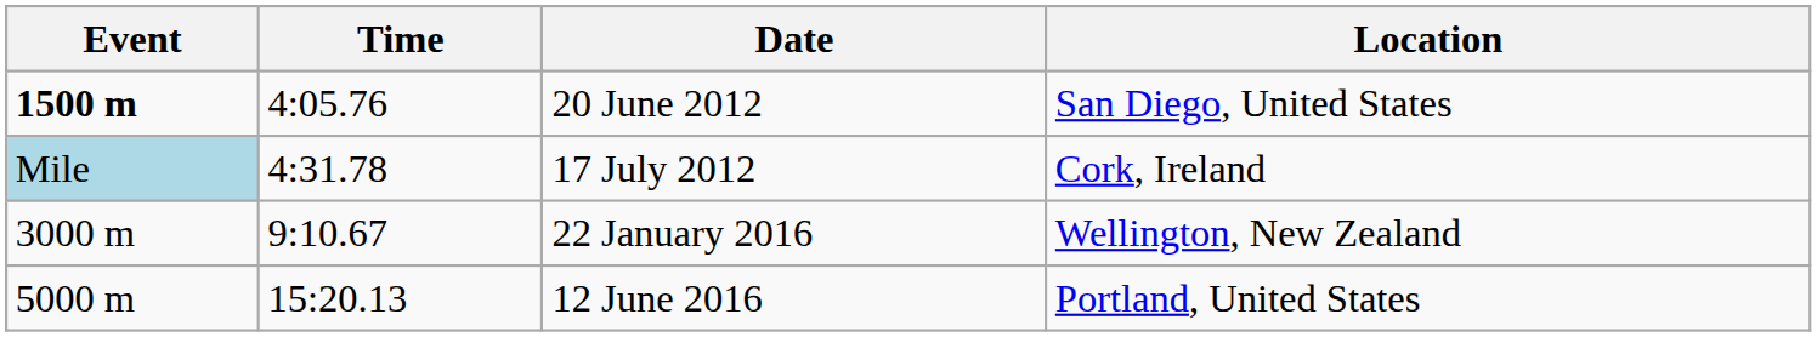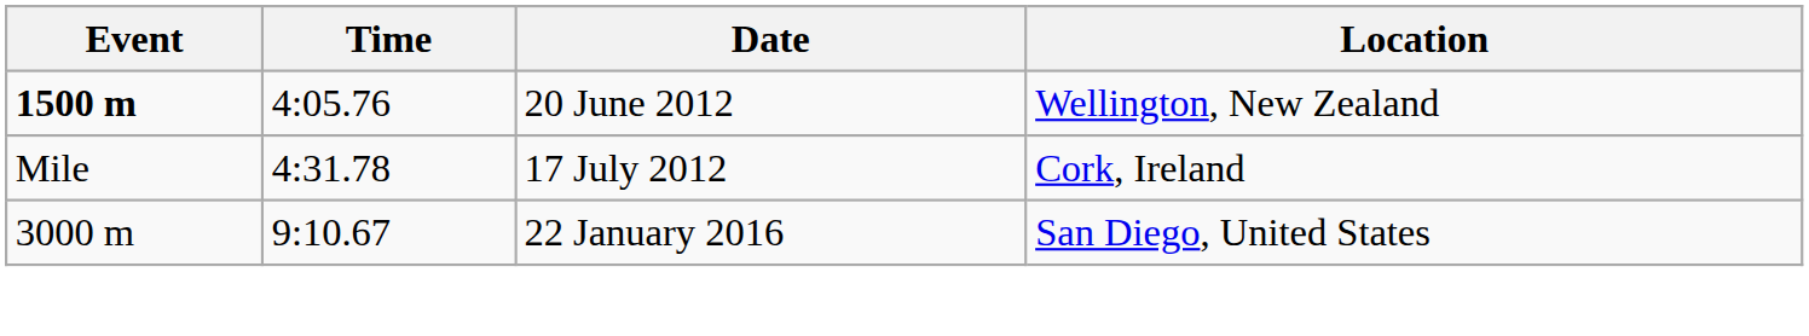 <table class="wikitable" style="font-size:95%;" width="55%">
 <tr>
 <th>Event</th>
 <th>Time</th>
 <th>Date</th>
 <th>Location</th>
 </tr>
 <tr>
 <td><strong>1500 m</strong></td>
 <td>4:05.76</td>
 <td>20 June 2012</td>
-<td><a href='#'>San Diego</a>, United States</td>
+<td><a href='#'>Wellington</a>, New Zealand</td>
 </tr>
 <tr>
-<td style="background: lightblue;">Mile</td>
+<td>Mile</td>
 <td>4:31.78</td>
 <td>17 July 2012</td>
 <td><a href='#'>Cork</a>, Ireland</td>
 </tr>
 <tr>
 <td>3000 m</td>
 <td>9:10.67</td>
 <td>22 January 2016</td>
-<td><a href='#'>Wellington</a>, New Zealand</td>
-</tr>
-<tr>
-<td>5000 m</td>
-<td>15:20.13</td>
-<td>12 June 2016</td>
-<td><a href='#'>Portland</a>, United States</td>
+<td><a href='#'>San Diego</a>, United States</td>
 </tr>
 </table>
